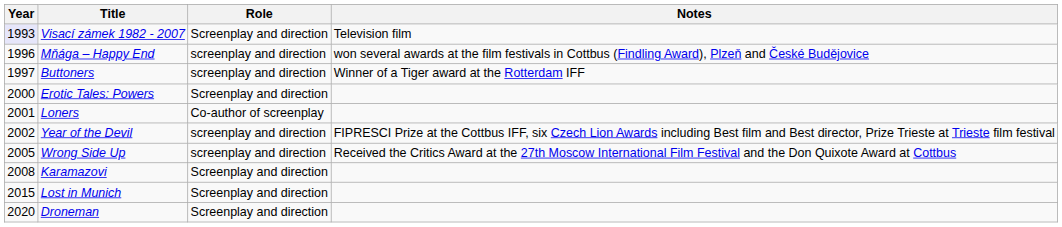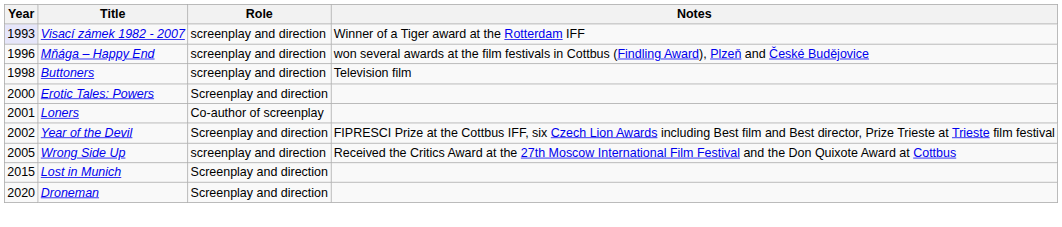 <table class="wikitable">
 <tr>
 <th>Year</th>
 <th>Title</th>
 <th>Role</th>
 <th>Notes</th>
 </tr>
 <tr>
 <td style="background: lavender;">1993</td>
 <td><em><a href='#'>Visací zámek 1982 - 2007</a></em></td>
-<td>Screenplay and direction</td>
-<td>Television film</td>
+<td>screenplay and direction</td>
+<td>Winner of a Tiger award at the <a href='#'>Rotterdam</a> IFF</td>
 </tr>
 <tr>
 <td>1996</td>
 <td><em><a href='#'>Mňága – Happy End</a></em></td>
 <td>screenplay and direction</td>
 <td>won several awards at the film festivals in Cottbus (<a href='#'>Findling Award</a>), <a href='#'>Plzeň</a> and <a href='#'>České Budějovice</a></td>
 </tr>
 <tr>
-<td>1997</td>
+<td>1998</td>
 <td><em><a href='#'>Buttoners</a></em></td>
 <td>screenplay and direction</td>
-<td>Winner of a Tiger award at the <a href='#'>Rotterdam</a> IFF</td>
+<td>Television film</td>
 </tr>
 <tr>
 <td>2000</td>
 <td><em><a href='#'>Erotic Tales: Powers</a></em></td>
 <td>Screenplay and direction</td>
 <td></td>
 </tr>
 <tr>
 <td>2001</td>
 <td><em><a href='#'>Loners</a></em></td>
 <td>Co-author of screenplay</td>
 <td></td>
 </tr>
 <tr>
 <td>2002</td>
 <td><em><a href='#'>Year of the Devil</a></em></td>
-<td>screenplay and direction</td>
+<td>Screenplay and direction</td>
 <td>FIPRESCI Prize at the Cottbus IFF, six <a href='#'>Czech Lion Awards</a> including Best film and Best director, Prize Trieste at <a href='#'>Trieste</a> film festival</td>
 </tr>
 <tr>
 <td>2005</td>
 <td><em><a href='#'>Wrong Side Up</a></em></td>
 <td>screenplay and direction</td>
 <td>Received the Critics Award at the <a href='#'>27th Moscow International Film Festival</a> and the Don Quixote Award at <a href='#'>Cottbus</a></td>
-</tr>
-<tr>
-<td>2008</td>
-<td><em><a href='#'>Karamazovi</a></em></td>
-<td>Screenplay and direction</td>
-<td></td>
 </tr>
 <tr>
 <td>2015</td>
 <td><em><a href='#'>Lost in Munich</a></em></td>
 <td>Screenplay and direction</td>
 <td></td>
 </tr>
 <tr>
 <td>2020</td>
 <td><em><a href='#'>Droneman</a></em></td>
 <td>Screenplay and direction</td>
 <td></td>
 </tr>
 </table>
